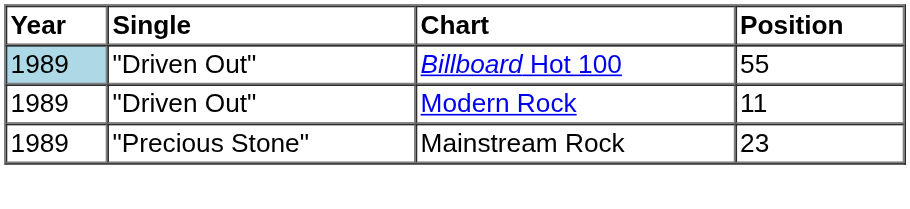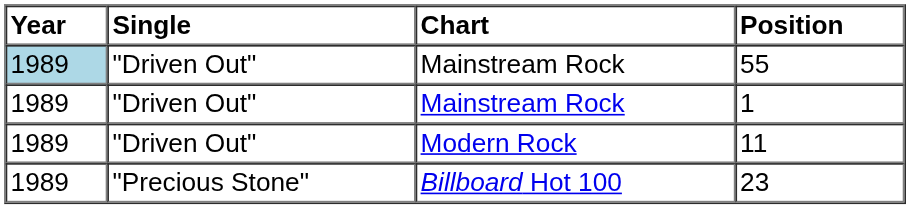 <table border=1 cellspacing=0 cellpadding=2 width="550px">
 <tr>
 <th align="left">Year</th>
 <th align="left">Single</th>
 <th align="left">Chart</th>
 <th align="left">Position</th>
 </tr>
 <tr>
 <td align="left" style="background: lightblue;">1989</td>
 <td align="left">"Driven Out"</td>
-<td align="left"><a href='#'><em>Billboard</em> Hot 100</a></td>
+<td align="left">Mainstream Rock</td>
 <td align="left">55</td>
+</tr>
+<tr>
+<td align="left">1989</td>
+<td align="left">"Driven Out"</td>
+<td align="left"><a href='#'>Mainstream Rock</a></td>
+<td align="left">1</td>
 </tr>
 <tr>
 <td align="left">1989</td>
 <td align="left">"Driven Out"</td>
 <td align="left"><a href='#'>Modern Rock</a></td>
 <td align="left">11</td>
 </tr>
 <tr>
 <td align="left">1989</td>
 <td align="left">"Precious Stone"</td>
-<td align="left">Mainstream Rock</td>
+<td align="left"><a href='#'><em>Billboard</em> Hot 100</a></td>
 <td align="left">23</td>
 </tr>
 <tr>
 </tr>
 </table>
